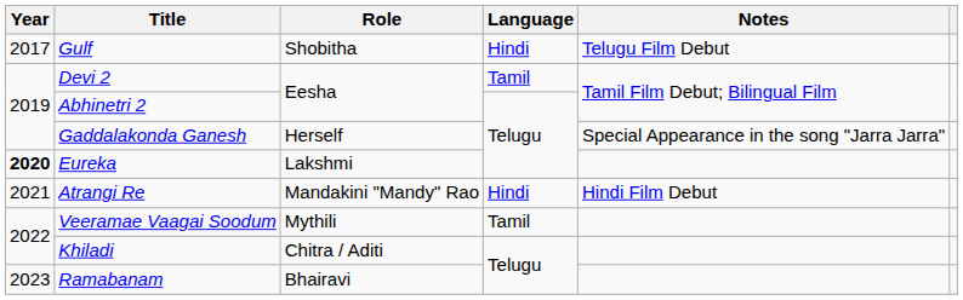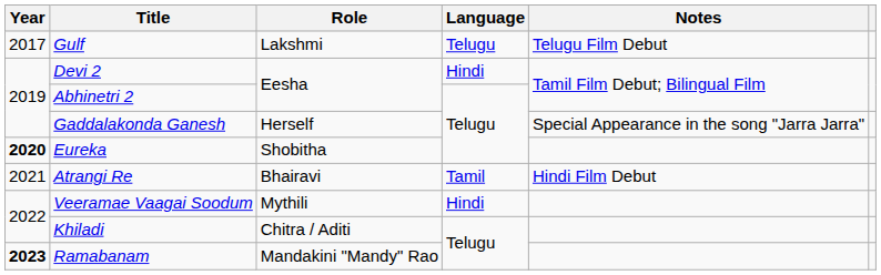 <table class="wikitable sortable">
 <tr>
 <th>Year</th>
 <th>Title</th>
 <th>Role</th>
 <th>Language</th>
 <th class="unsortable">Notes</th>
 <th scope="col" class="unsortable"></th>
 </tr>
 <tr>
 <td>2017</td>
 <td><em><a href='#'>Gulf</a></em></td>
-<td>Shobitha</td>
-<td><a href='#'>Hindi</a></td>
+<td>Lakshmi</td>
+<td><a href='#'>Telugu</a></td>
 <td><a href='#'>Telugu Film</a> Debut</td>
 <td style="text-align:center;"></td>
 </tr>
 <tr>
 <td rowspan="3">2019</td>
 <td><em><a href='#'>Devi 2</a></em></td>
 <td rowspan="2">Eesha</td>
-<td><a href='#'>Tamil</a></td>
+<td><a href='#'>Hindi</a></td>
 <td rowspan="2"><a href='#'>Tamil Film</a> Debut; <a href='#'>Bilingual Film</a></td>
 <td rowspan="2" style="text-align:center;"></td>
 </tr>
 <tr>
 <td><em><a href='#'>Abhinetri 2</a></em></td>
 <td rowspan="3">Telugu</td>
 </tr>
 <tr>
 <td><em><a href='#'>Gaddalakonda Ganesh</a></em></td>
 <td>Herself</td>
 <td>Special Appearance in the song "Jarra Jarra"</td>
 <td style="text-align:center;"></td>
 </tr>
 <tr>
 <td rowspan="1"><strong>2020</strong></td>
 <td><em><a href='#'>Eureka</a></em></td>
-<td>Lakshmi</td>
+<td>Shobitha</td>
 <td></td>
 <td style="text-align:center;"></td>
 </tr>
 <tr>
 <td>2021</td>
 <td><em><a href='#'>Atrangi Re</a></em></td>
-<td>Mandakini "Mandy" Rao</td>
-<td><a href='#'>Hindi</a></td>
+<td>Bhairavi</td>
+<td><a href='#'>Tamil</a></td>
 <td><a href='#'>Hindi Film</a> Debut</td>
 <td style="text-align:center;"></td>
 </tr>
 <tr>
 <td rowspan="2">2022</td>
 <td><em><a href='#'>Veeramae Vaagai Soodum</a></em></td>
 <td>Mythili</td>
-<td>Tamil</td>
+<td><a href='#'>Hindi</a></td>
 <td></td>
 <td style="text-align:center;"></td>
 </tr>
 <tr>
 <td><a href='#'><em>Khiladi</em></a></td>
 <td>Chitra / Aditi</td>
 <td rowspan="2">Telugu</td>
 <td></td>
 <td style="text-align:center;"></td>
 </tr>
 <tr>
-<td>2023</td>
+<td><strong>2023</strong></td>
 <td><em><a href='#'>Ramabanam</a></em></td>
-<td>Bhairavi</td>
+<td>Mandakini "Mandy" Rao</td>
 <td></td>
 <td style="text-align:center;"></td>
 </tr>
 </table>
